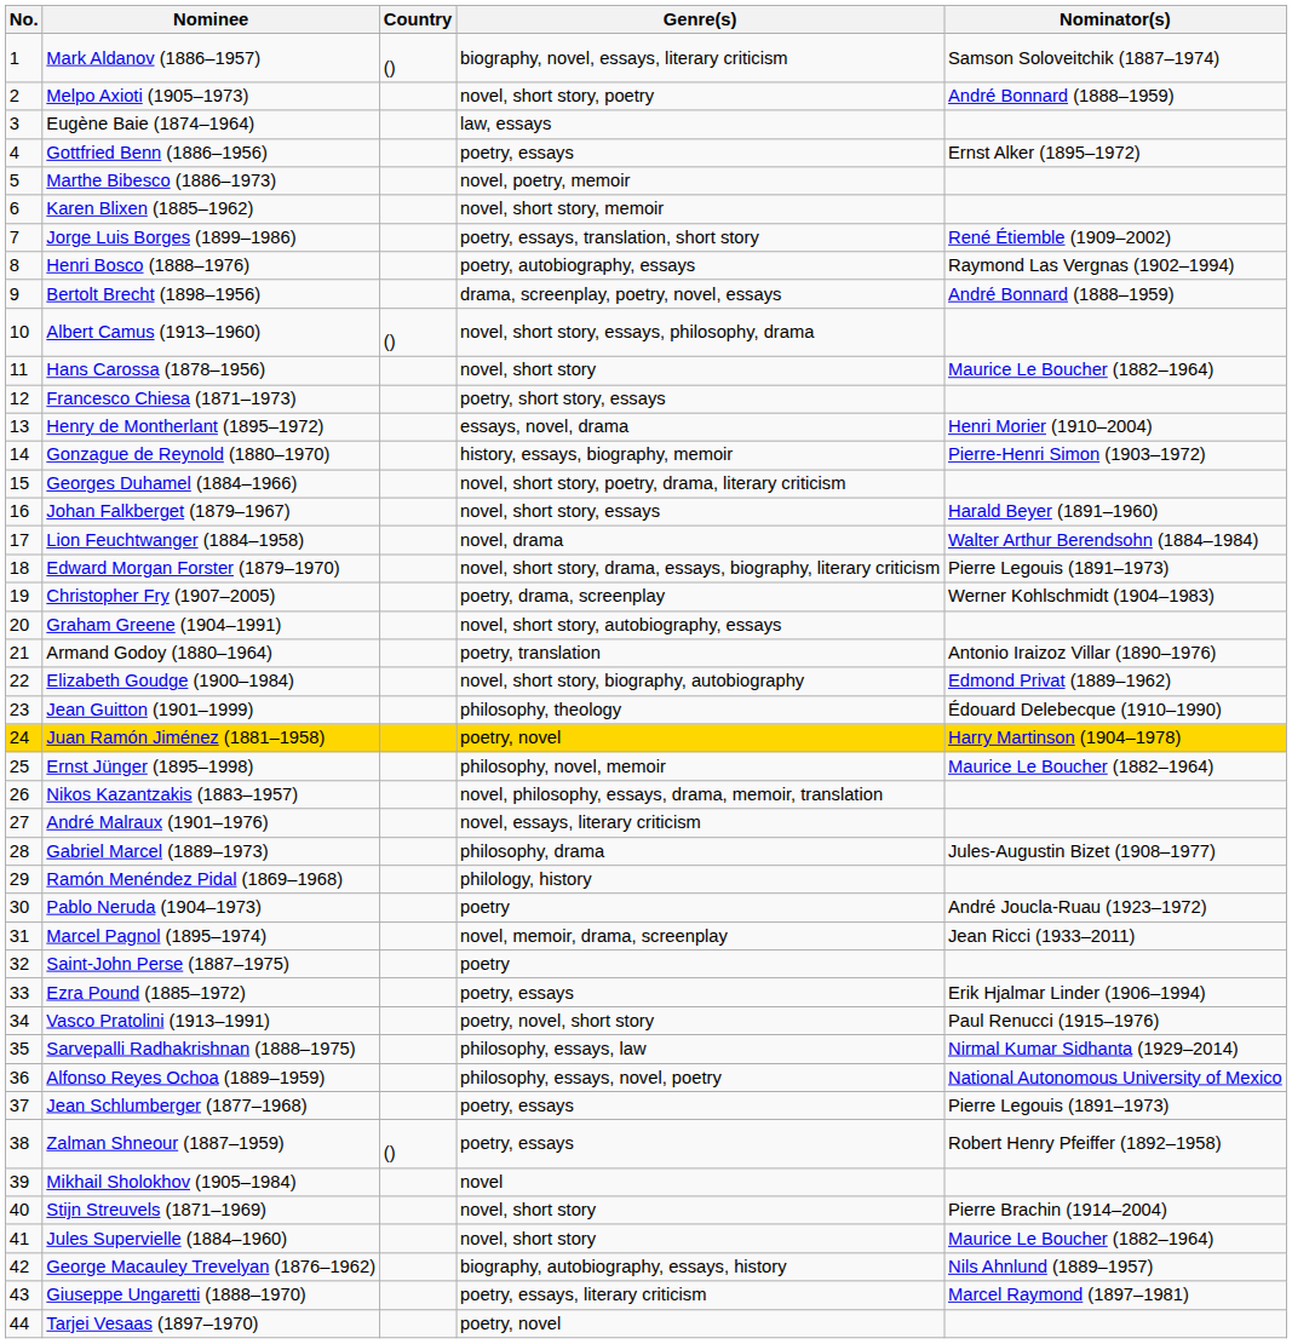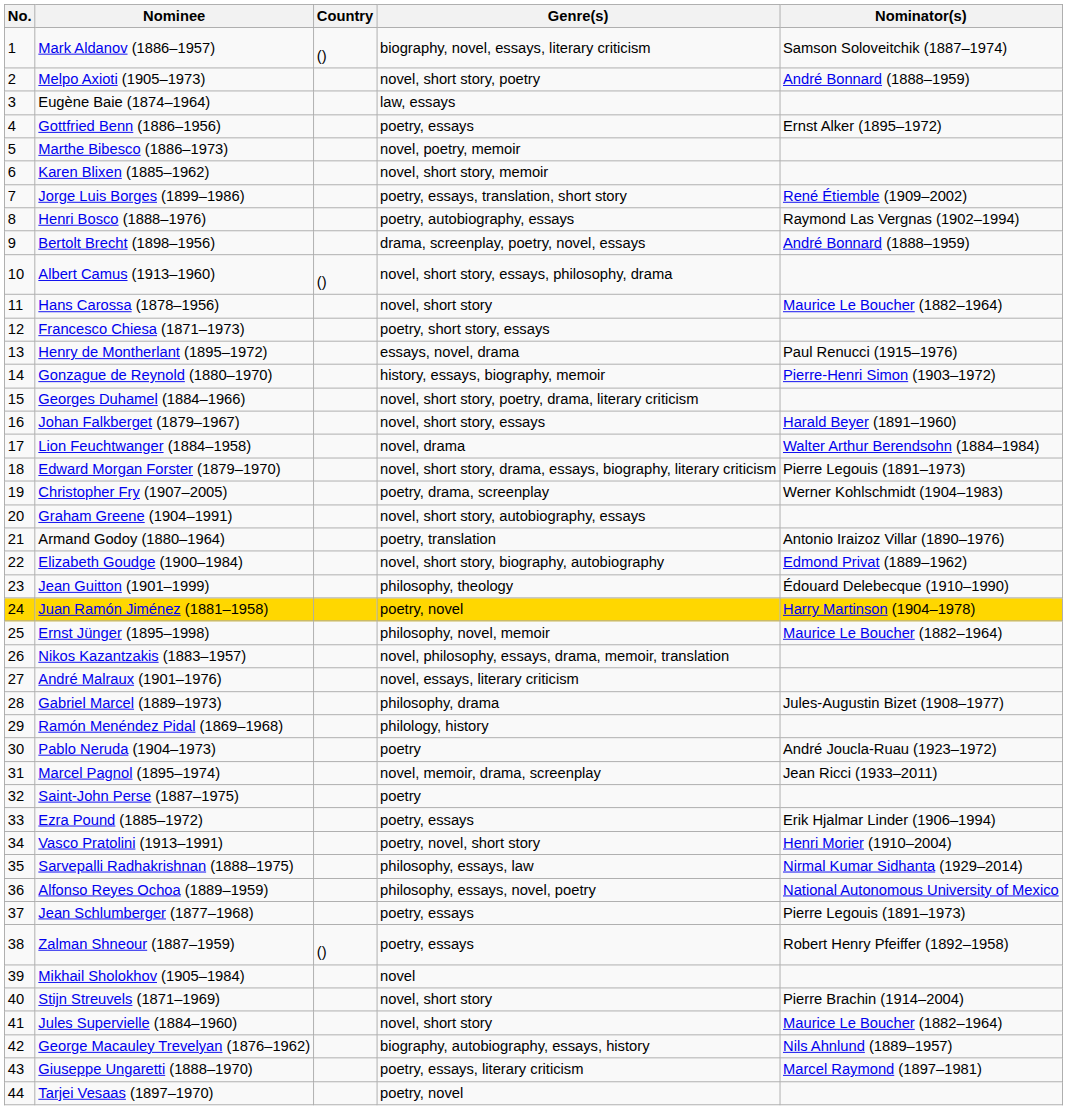 <table class="sortable wikitable mw-collapsible">
 <tr>
 <th scope=col>No.</th>
 <th scope=col>Nominee</th>
 <th scope=col>Country</th>
 <th scope=col>Genre(s)</th>
 <th scope=col>Nominator(s)</th>
 </tr>
 <tr>
 <td>1</td>
 <td><a href='#'>Mark Aldanov</a> (1886–1957)</td>
 <td><br>()<br></td>
 <td>biography, novel, essays, literary criticism</td>
 <td>Samson Soloveitchik (1887–1974)</td>
 </tr>
 <tr>
 <td>2</td>
 <td><a href='#'>Melpo Axioti</a> (1905–1973)</td>
 <td></td>
 <td>novel, short story, poetry</td>
 <td><a href='#'>André Bonnard</a> (1888–1959)</td>
 </tr>
 <tr>
 <td>3</td>
 <td>Eugène Baie (1874–1964)</td>
 <td></td>
 <td>law, essays</td>
 <td></td>
 </tr>
 <tr>
 <td>4</td>
 <td><a href='#'>Gottfried Benn</a> (1886–1956)</td>
 <td></td>
 <td>poetry, essays</td>
 <td>Ernst Alker (1895–1972)</td>
 </tr>
 <tr>
 <td>5</td>
 <td><a href='#'>Marthe Bibesco</a> (1886–1973)</td>
 <td><br></td>
 <td>novel, poetry, memoir</td>
 <td></td>
 </tr>
 <tr>
 <td>6</td>
 <td><a href='#'>Karen Blixen</a> (1885–1962)</td>
 <td></td>
 <td>novel, short story, memoir</td>
 <td></td>
 </tr>
 <tr>
 <td>7</td>
 <td><a href='#'>Jorge Luis Borges</a> (1899–1986)</td>
 <td></td>
 <td>poetry, essays, translation, short story</td>
 <td><a href='#'>René Étiemble</a> (1909–2002)</td>
 </tr>
 <tr>
 <td>8</td>
 <td><a href='#'>Henri Bosco</a> (1888–1976)</td>
 <td></td>
 <td>poetry, autobiography, essays</td>
 <td>Raymond Las Vergnas (1902–1994)</td>
 </tr>
 <tr>
 <td>9</td>
 <td><a href='#'>Bertolt Brecht</a> (1898–1956)</td>
 <td></td>
 <td>drama, screenplay, poetry, novel, essays</td>
 <td><a href='#'>André Bonnard</a> (1888–1959)</td>
 </tr>
 <tr>
 <td>10</td>
 <td><a href='#'>Albert Camus</a> (1913–1960)</td>
 <td><br>()</td>
 <td>novel, short story, essays, philosophy, drama</td>
 <td></td>
 </tr>
 <tr>
 <td>11</td>
 <td><a href='#'>Hans Carossa</a> (1878–1956)</td>
 <td></td>
 <td>novel, short story</td>
 <td><a href='#'>Maurice Le Boucher</a> (1882–1964)</td>
 </tr>
 <tr>
 <td>12</td>
 <td><a href='#'>Francesco Chiesa</a> (1871–1973)</td>
 <td></td>
 <td>poetry, short story, essays</td>
 <td></td>
 </tr>
 <tr>
 <td>13</td>
 <td><a href='#'>Henry de Montherlant</a> (1895–1972)</td>
 <td></td>
 <td>essays, novel, drama</td>
-<td><a href='#'>Henri Morier</a> (1910–2004)</td>
+<td>Paul Renucci (1915–1976)</td>
 </tr>
 <tr>
 <td>14</td>
 <td><a href='#'>Gonzague de Reynold</a> (1880–1970)</td>
 <td></td>
 <td>history, essays, biography, memoir</td>
 <td><a href='#'>Pierre-Henri Simon</a> (1903–1972)</td>
 </tr>
 <tr>
 <td>15</td>
 <td><a href='#'>Georges Duhamel</a> (1884–1966)</td>
 <td></td>
 <td>novel, short story, poetry, drama, literary criticism</td>
 <td></td>
 </tr>
 <tr>
 <td>16</td>
 <td><a href='#'>Johan Falkberget</a> (1879–1967)</td>
 <td></td>
 <td>novel, short story, essays</td>
 <td><a href='#'>Harald Beyer</a> (1891–1960)</td>
 </tr>
 <tr>
 <td>17</td>
 <td><a href='#'>Lion Feuchtwanger</a> (1884–1958)</td>
 <td></td>
 <td>novel, drama</td>
 <td><a href='#'>Walter Arthur Berendsohn</a> (1884–1984)</td>
 </tr>
 <tr>
 <td>18</td>
 <td><a href='#'>Edward Morgan Forster</a> (1879–1970)</td>
 <td></td>
 <td>novel, short story, drama, essays, biography, literary criticism</td>
 <td>Pierre Legouis (1891–1973)</td>
 </tr>
 <tr>
 <td>19</td>
 <td><a href='#'>Christopher Fry</a> (1907–2005)</td>
 <td></td>
 <td>poetry, drama, screenplay</td>
 <td>Werner Kohlschmidt (1904–1983)</td>
 </tr>
 <tr>
 <td>20</td>
 <td><a href='#'>Graham Greene</a> (1904–1991)</td>
 <td></td>
 <td>novel, short story, autobiography, essays</td>
 <td></td>
 </tr>
 <tr>
 <td>21</td>
 <td>Armand Godoy (1880–1964)</td>
 <td><br></td>
 <td>poetry, translation</td>
 <td>Antonio Iraizoz Villar (1890–1976)</td>
 </tr>
 <tr>
 <td>22</td>
 <td><a href='#'>Elizabeth Goudge</a> (1900–1984)</td>
 <td></td>
 <td>novel, short story, biography, autobiography</td>
 <td><a href='#'>Edmond Privat</a> (1889–1962)</td>
 </tr>
 <tr>
 <td>23</td>
 <td><a href='#'>Jean Guitton</a> (1901–1999)</td>
 <td></td>
 <td>philosophy, theology</td>
 <td>Édouard Delebecque (1910–1990)</td>
 </tr>
 <tr>
 <td style="background:gold;white-space:nowrap">24</td>
 <td style="background:gold;white-space:nowrap"><a href='#'>Juan Ramón Jiménez</a> (1881–1958)</td>
 <td style="background:gold;white-space:nowrap"></td>
 <td style="background:gold;white-space:nowrap">poetry, novel</td>
 <td style="background:gold;white-space:nowrap"><a href='#'>Harry Martinson</a> (1904–1978)</td>
 </tr>
 <tr>
 <td>25</td>
 <td><a href='#'>Ernst Jünger</a> (1895–1998)</td>
 <td></td>
 <td>philosophy, novel, memoir</td>
 <td><a href='#'>Maurice Le Boucher</a> (1882–1964)</td>
 </tr>
 <tr>
 <td>26</td>
 <td><a href='#'>Nikos Kazantzakis</a> (1883–1957)</td>
 <td></td>
 <td>novel, philosophy, essays, drama, memoir, translation</td>
 <td></td>
 </tr>
 <tr>
 <td>27</td>
 <td><a href='#'>André Malraux</a> (1901–1976)</td>
 <td></td>
 <td>novel, essays, literary criticism</td>
 <td></td>
 </tr>
 <tr>
 <td>28</td>
 <td><a href='#'>Gabriel Marcel</a> (1889–1973)</td>
 <td></td>
 <td>philosophy, drama</td>
 <td>Jules-Augustin Bizet (1908–1977)</td>
 </tr>
 <tr>
 <td>29</td>
 <td><a href='#'>Ramón Menéndez Pidal</a> (1869–1968)</td>
 <td></td>
 <td>philology, history</td>
 <td></td>
 </tr>
 <tr>
 <td>30</td>
 <td><a href='#'>Pablo Neruda</a> (1904–1973)</td>
 <td></td>
 <td>poetry</td>
 <td>André Joucla-Ruau (1923–1972)</td>
 </tr>
 <tr>
 <td>31</td>
 <td><a href='#'>Marcel Pagnol</a> (1895–1974)</td>
 <td></td>
 <td>novel, memoir, drama, screenplay</td>
 <td>Jean Ricci (1933–2011)</td>
 </tr>
 <tr>
 <td>32</td>
 <td><a href='#'>Saint-John Perse</a> (1887–1975)</td>
 <td></td>
 <td>poetry</td>
 <td></td>
 </tr>
 <tr>
 <td>33</td>
 <td><a href='#'>Ezra Pound</a> (1885–1972)</td>
 <td></td>
 <td>poetry, essays</td>
 <td>Erik Hjalmar Linder (1906–1994)</td>
 </tr>
 <tr>
 <td>34</td>
 <td><a href='#'>Vasco Pratolini</a> (1913–1991)</td>
 <td></td>
 <td>poetry, novel, short story</td>
-<td>Paul Renucci (1915–1976)</td>
+<td><a href='#'>Henri Morier</a> (1910–2004)</td>
 </tr>
 <tr>
 <td>35</td>
 <td><a href='#'>Sarvepalli Radhakrishnan</a> (1888–1975)</td>
 <td></td>
 <td>philosophy, essays, law</td>
 <td><a href='#'>Nirmal Kumar Sidhanta</a> (1929–2014)</td>
 </tr>
 <tr>
 <td>36</td>
 <td><a href='#'>Alfonso Reyes Ochoa</a> (1889–1959)</td>
 <td></td>
 <td>philosophy, essays, novel, poetry</td>
 <td><a href='#'>National Autonomous University of Mexico</a></td>
 </tr>
 <tr>
 <td>37</td>
 <td><a href='#'>Jean Schlumberger</a> (1877–1968)</td>
 <td></td>
 <td>poetry, essays</td>
 <td>Pierre Legouis (1891–1973)</td>
 </tr>
 <tr>
 <td>38</td>
 <td><a href='#'>Zalman Shneour</a> (1887–1959)</td>
 <td><br>()<br></td>
 <td>poetry, essays</td>
 <td>Robert Henry Pfeiffer (1892–1958)</td>
 </tr>
 <tr>
 <td>39</td>
 <td><a href='#'>Mikhail Sholokhov</a> (1905–1984)</td>
 <td></td>
 <td>novel</td>
 <td></td>
 </tr>
 <tr>
 <td>40</td>
 <td><a href='#'>Stijn Streuvels</a> (1871–1969)</td>
 <td></td>
 <td>novel, short story</td>
 <td>Pierre Brachin (1914–2004)</td>
 </tr>
 <tr>
 <td>41</td>
 <td><a href='#'>Jules Supervielle</a> (1884–1960)</td>
 <td><br></td>
 <td>novel, short story</td>
 <td><a href='#'>Maurice Le Boucher</a> (1882–1964)</td>
 </tr>
 <tr>
 <td>42</td>
 <td><a href='#'>George Macauley Trevelyan</a> (1876–1962)</td>
 <td></td>
 <td>biography, autobiography, essays, history</td>
 <td><a href='#'>Nils Ahnlund</a> (1889–1957)</td>
 </tr>
 <tr>
 <td>43</td>
 <td><a href='#'>Giuseppe Ungaretti</a> (1888–1970)</td>
 <td></td>
 <td>poetry, essays, literary criticism</td>
 <td><a href='#'>Marcel Raymond</a> (1897–1981)</td>
 </tr>
 <tr>
 <td>44</td>
 <td><a href='#'>Tarjei Vesaas</a> (1897–1970)</td>
 <td></td>
 <td>poetry, novel</td>
 <td></td>
 </tr>
 </table>
